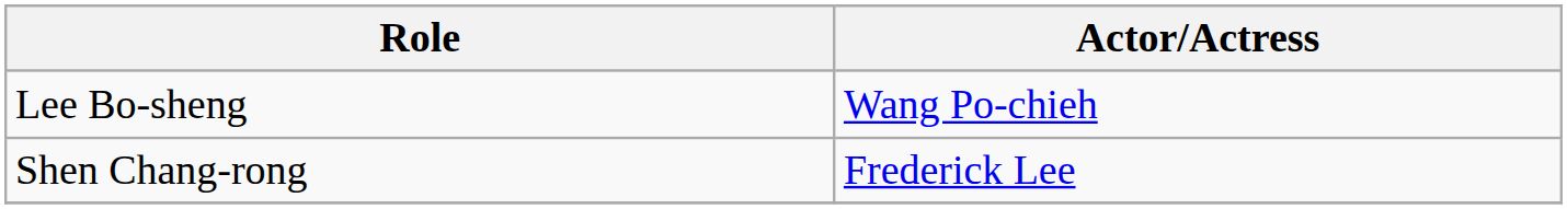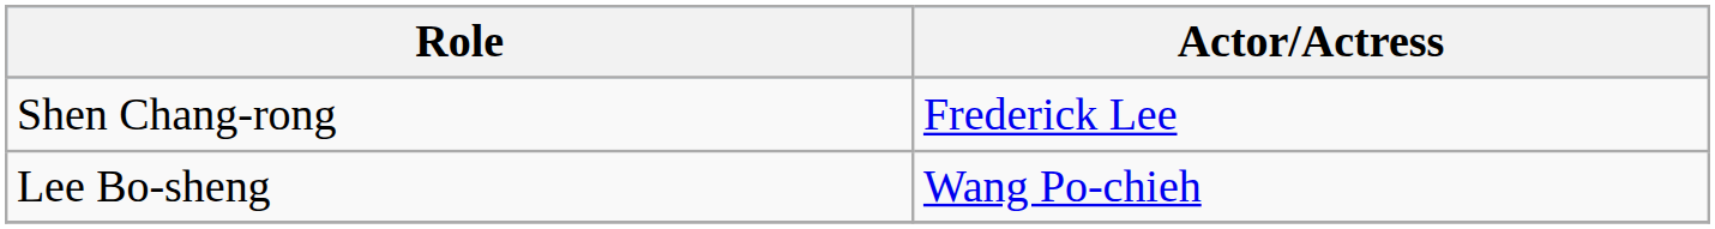 <table class="wikitable" width="600">
 <tr style="background:#ABCDEF;">
 <th>Role</th>
 <th>Actor/Actress</th>
 </tr>
 <tr>
+<td>Shen Chang-rong</td>
+<td><a href='#'>Frederick Lee</a></td>
+</tr>
+<tr>
 <td>Lee Bo-sheng</td>
 <td><a href='#'>Wang Po-chieh</a></td>
 </tr>
 <tr>
-<td>Shen Chang-rong</td>
-<td><a href='#'>Frederick Lee</a></td>
-</tr>
-<tr>
 </tr>
 </table>
